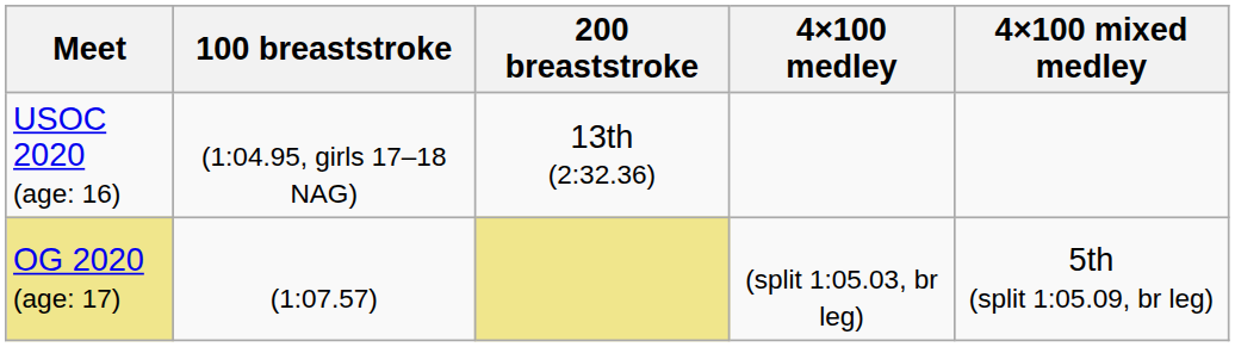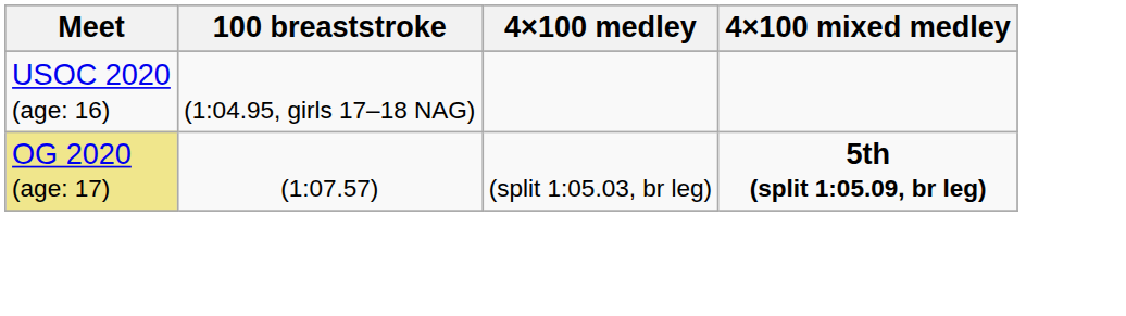 <table class="sortable wikitable">
 <tr>
 <th>Meet</th>
 <th class="unsortable">100 breaststroke</th>
-<th class="unsortable">200 breaststroke</th>
 <th class="unsortable">4×100 medley</th>
 <th class="unsortable">4×100 mixed medley</th>
 </tr>
 <tr>
 <td><a href='#'>USOC 2020</a><br><small>(age: 16)</small></td>
 <td align="center"><br><small>(1:04.95, girls 17–18 NAG)</small></td>
-<td align="center">13th<br><small>(2:32.36)</small></td>
 <td></td>
 <td></td>
 </tr>
 <tr>
 <td style="background:#f0e68c"><a href='#'>OG 2020</a><br><small>(age: 17)</small></td>
 <td align="center"><br><small>(1:07.57)</small></td>
-<td style="background:#f0e68c"></td>
 <td align="center"><br><small>(split 1:05.03, br leg)</small></td>
-<td align="center">5th<br><small>(split 1:05.09, br leg)</small></td>
+<td align="center"><strong>5th<br><small>(split 1:05.09, br leg)</small></strong></td>
 </tr>
 </table>
